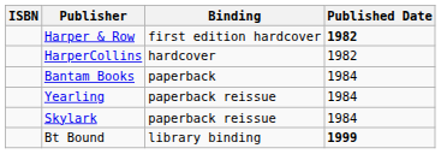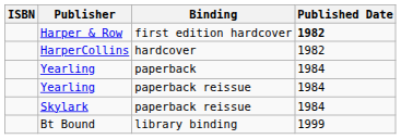 <table class="wikitable">
 <tr>
 <th>ISBN</th>
 <th>Publisher</th>
 <th>Binding</th>
 <th>Published Date</th>
 </tr>
 <tr>
 <td></td>
 <td><a href='#'>Harper & Row</a></td>
 <td>first edition hardcover</td>
 <td><strong>1982</strong></td>
 </tr>
 <tr>
 <td></td>
 <td><a href='#'>HarperCollins</a></td>
 <td>hardcover</td>
 <td>1982</td>
 </tr>
 <tr>
 <td></td>
-<td><a href='#'>Bantam Books</a></td>
+<td><a href='#'>Yearling</a></td>
 <td>paperback</td>
 <td>1984</td>
 </tr>
 <tr>
 <td></td>
 <td><a href='#'>Yearling</a></td>
 <td>paperback reissue</td>
 <td>1984</td>
 </tr>
 <tr>
 <td></td>
 <td><a href='#'>Skylark</a></td>
 <td>paperback reissue</td>
 <td>1984</td>
 </tr>
 <tr>
 <td></td>
 <td>Bt Bound</td>
 <td>library binding</td>
-<td><strong>1999</strong></td>
+<td>1999</td>
 </tr>
 </table>
